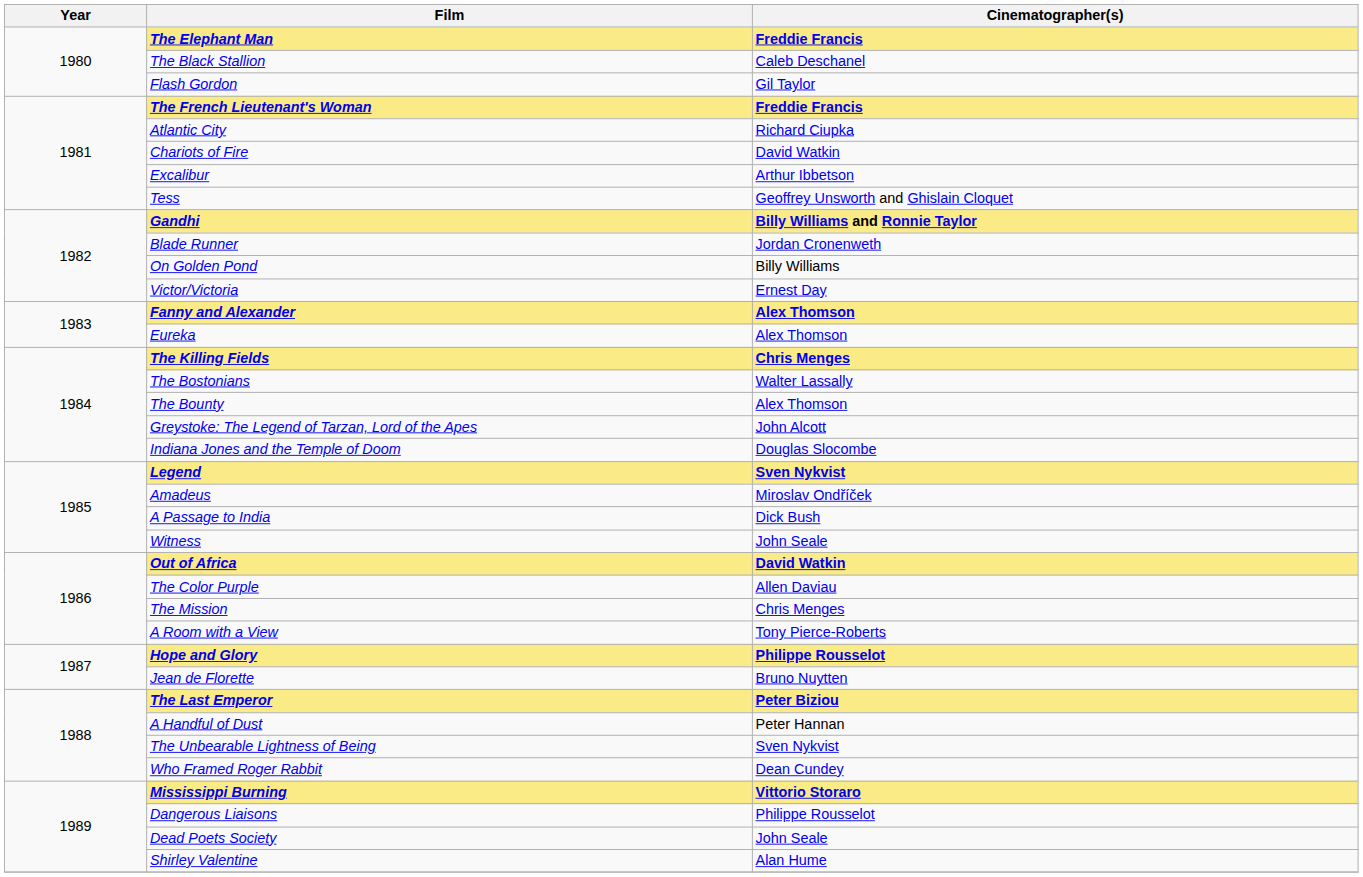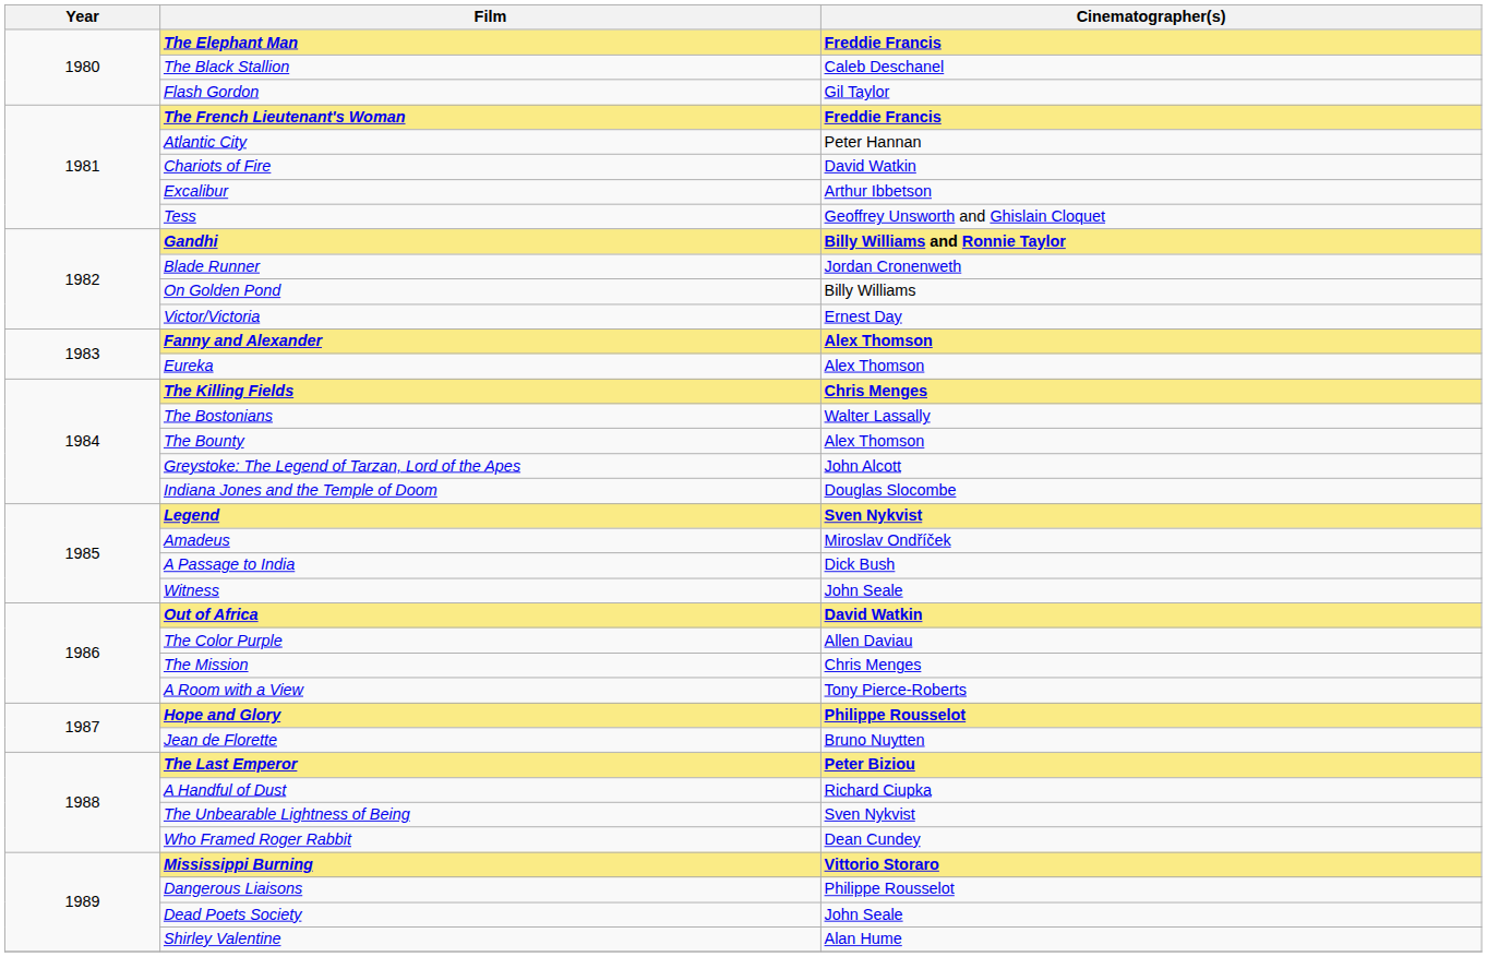 <table class="wikitable" width="95%" cellpadding="5">
 <tr>
 <th width="100"><strong>Year</strong></th>
 <th width="450"><strong>Film</strong></th>
 <th width="450"><strong>Cinematographer(s)</strong></th>
 </tr>
 <tr>
 <td rowspan="3" style="text-align:center;">1980</td>
 <td style="background:#FAEB86;"><strong><em><a href='#'>The Elephant Man</a></em></strong></td>
 <td style="background:#FAEB86;"><strong><a href='#'>Freddie Francis</a></strong></td>
 </tr>
 <tr>
 <td><em><a href='#'>The Black Stallion</a></em></td>
 <td><a href='#'>Caleb Deschanel</a></td>
 </tr>
 <tr>
 <td><em><a href='#'>Flash Gordon</a></em></td>
 <td><a href='#'>Gil Taylor</a></td>
 </tr>
 <tr>
 <td rowspan="5" style="text-align:center;">1981</td>
 <td style="background:#FAEB86;"><strong><em><a href='#'>The French Lieutenant's Woman</a></em></strong></td>
 <td style="background:#FAEB86;"><strong><a href='#'>Freddie Francis</a></strong></td>
 </tr>
 <tr>
 <td><em><a href='#'>Atlantic City</a></em></td>
-<td><a href='#'>Richard Ciupka</a></td>
+<td>Peter Hannan</td>
 </tr>
 <tr>
 <td><em><a href='#'>Chariots of Fire</a></em></td>
 <td><a href='#'>David Watkin</a></td>
 </tr>
 <tr>
 <td><em><a href='#'>Excalibur</a></em></td>
 <td><a href='#'>Arthur Ibbetson</a></td>
 </tr>
 <tr>
 <td><em><a href='#'>Tess</a></em></td>
 <td><a href='#'>Geoffrey Unsworth</a> and <a href='#'>Ghislain Cloquet</a></td>
 </tr>
 <tr>
 <td rowspan="4" style="text-align:center;">1982</td>
 <td style="background:#FAEB86;"><strong><em><a href='#'>Gandhi</a></em></strong></td>
 <td style="background:#FAEB86;"><strong><a href='#'>Billy Williams</a> and <a href='#'>Ronnie Taylor</a></strong></td>
 </tr>
 <tr>
 <td><em><a href='#'>Blade Runner</a></em></td>
 <td><a href='#'>Jordan Cronenweth</a></td>
 </tr>
 <tr>
 <td><em><a href='#'>On Golden Pond</a></em></td>
 <td>Billy Williams</td>
 </tr>
 <tr>
 <td><em><a href='#'>Victor/Victoria</a></em></td>
 <td><a href='#'>Ernest Day</a></td>
 </tr>
 <tr>
 <td rowspan="2" style="text-align:center;">1983</td>
 <td style="background:#FAEB86;"><strong><em><a href='#'>Fanny and Alexander</a></em></strong></td>
 <td style="background:#FAEB86;"><strong><a href='#'>Alex Thomson</a></strong></td>
 </tr>
 <tr>
 <td><em><a href='#'>Eureka</a></em></td>
 <td><a href='#'>Alex Thomson</a></td>
 </tr>
 <tr>
 <td rowspan="5" style="text-align:center;">1984</td>
 <td style="background:#FAEB86;"><strong><em><a href='#'>The Killing Fields</a></em></strong></td>
 <td style="background:#FAEB86;"><strong><a href='#'>Chris Menges</a></strong></td>
 </tr>
 <tr>
 <td><em><a href='#'>The Bostonians</a></em></td>
 <td><a href='#'>Walter Lassally</a></td>
 </tr>
 <tr>
 <td><em><a href='#'>The Bounty</a></em></td>
 <td><a href='#'>Alex Thomson</a></td>
 </tr>
 <tr>
 <td><em><a href='#'>Greystoke: The Legend of Tarzan, Lord of the Apes</a></em></td>
 <td><a href='#'>John Alcott</a></td>
 </tr>
 <tr>
 <td><em><a href='#'>Indiana Jones and the Temple of Doom</a></em></td>
 <td><a href='#'>Douglas Slocombe</a></td>
 </tr>
 <tr>
 <td rowspan="4" style="text-align:center;">1985</td>
 <td style="background:#FAEB86;"><strong><em><a href='#'>Legend</a></em></strong></td>
 <td style="background:#FAEB86;"><strong><a href='#'>Sven Nykvist</a></strong></td>
 </tr>
 <tr>
 <td><em><a href='#'>Amadeus</a></em></td>
 <td><a href='#'>Miroslav Ondříček</a></td>
 </tr>
 <tr>
 <td><em><a href='#'>A Passage to India</a></em></td>
 <td><a href='#'>Dick Bush</a></td>
 </tr>
 <tr>
 <td><em><a href='#'>Witness</a></em></td>
 <td><a href='#'>John Seale</a></td>
 </tr>
 <tr>
 <td rowspan="4" style="text-align:center;">1986</td>
 <td style="background:#FAEB86;"><strong><em><a href='#'>Out of Africa</a></em></strong></td>
 <td style="background:#FAEB86;"><strong><a href='#'>David Watkin</a></strong></td>
 </tr>
 <tr>
 <td><em><a href='#'>The Color Purple</a></em></td>
 <td><a href='#'>Allen Daviau</a></td>
 </tr>
 <tr>
 <td><em><a href='#'>The Mission</a></em></td>
 <td><a href='#'>Chris Menges</a></td>
 </tr>
 <tr>
 <td><em><a href='#'>A Room with a View</a></em></td>
 <td><a href='#'>Tony Pierce-Roberts</a></td>
 </tr>
 <tr>
 <td rowspan="2" style="text-align:center;">1987</td>
 <td style="background:#FAEB86;"><strong><em><a href='#'>Hope and Glory</a></em></strong></td>
 <td style="background:#FAEB86;"><strong><a href='#'>Philippe Rousselot</a></strong></td>
 </tr>
 <tr>
 <td><em><a href='#'>Jean de Florette</a></em></td>
 <td><a href='#'>Bruno Nuytten</a></td>
 </tr>
 <tr>
 <td rowspan="4" style="text-align:center;">1988</td>
 <td style="background:#FAEB86;"><strong><em><a href='#'>The Last Emperor</a></em></strong></td>
 <td style="background:#FAEB86;"><strong><a href='#'>Peter Biziou</a></strong></td>
 </tr>
 <tr>
 <td><em><a href='#'>A Handful of Dust</a></em></td>
-<td>Peter Hannan</td>
+<td><a href='#'>Richard Ciupka</a></td>
 </tr>
 <tr>
 <td><em><a href='#'>The Unbearable Lightness of Being</a></em></td>
 <td><a href='#'>Sven Nykvist</a></td>
 </tr>
 <tr>
 <td><em><a href='#'>Who Framed Roger Rabbit</a></em></td>
 <td><a href='#'>Dean Cundey</a></td>
 </tr>
 <tr>
 <td rowspan="4" style="text-align:center;">1989</td>
 <td style="background:#FAEB86;"><strong><em><a href='#'>Mississippi Burning</a></em></strong></td>
 <td style="background:#FAEB86;"><strong><a href='#'>Vittorio Storaro</a></strong></td>
 </tr>
 <tr>
 <td><em><a href='#'>Dangerous Liaisons</a></em></td>
 <td><a href='#'>Philippe Rousselot</a></td>
 </tr>
 <tr>
 <td><em><a href='#'>Dead Poets Society</a></em></td>
 <td><a href='#'>John Seale</a></td>
 </tr>
 <tr>
 <td><em><a href='#'>Shirley Valentine</a></em></td>
 <td><a href='#'>Alan Hume</a></td>
 </tr>
 <tr>
 </tr>
 </table>
